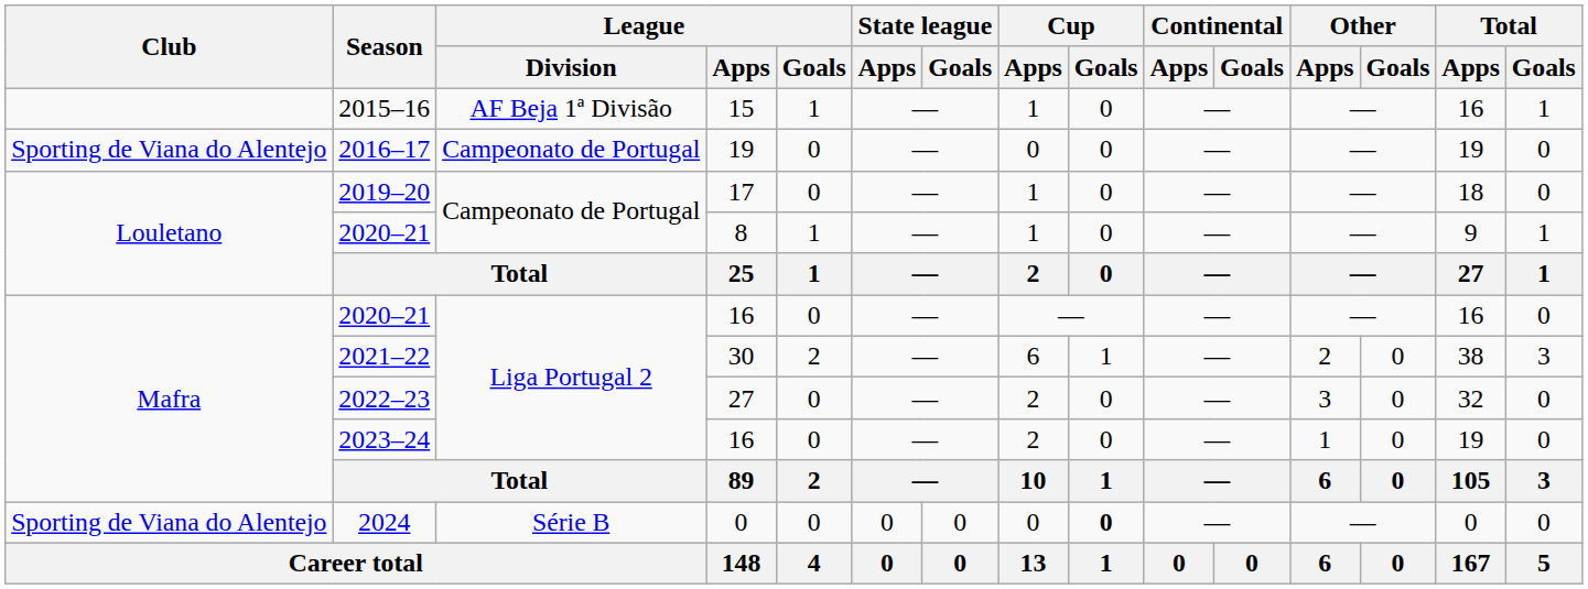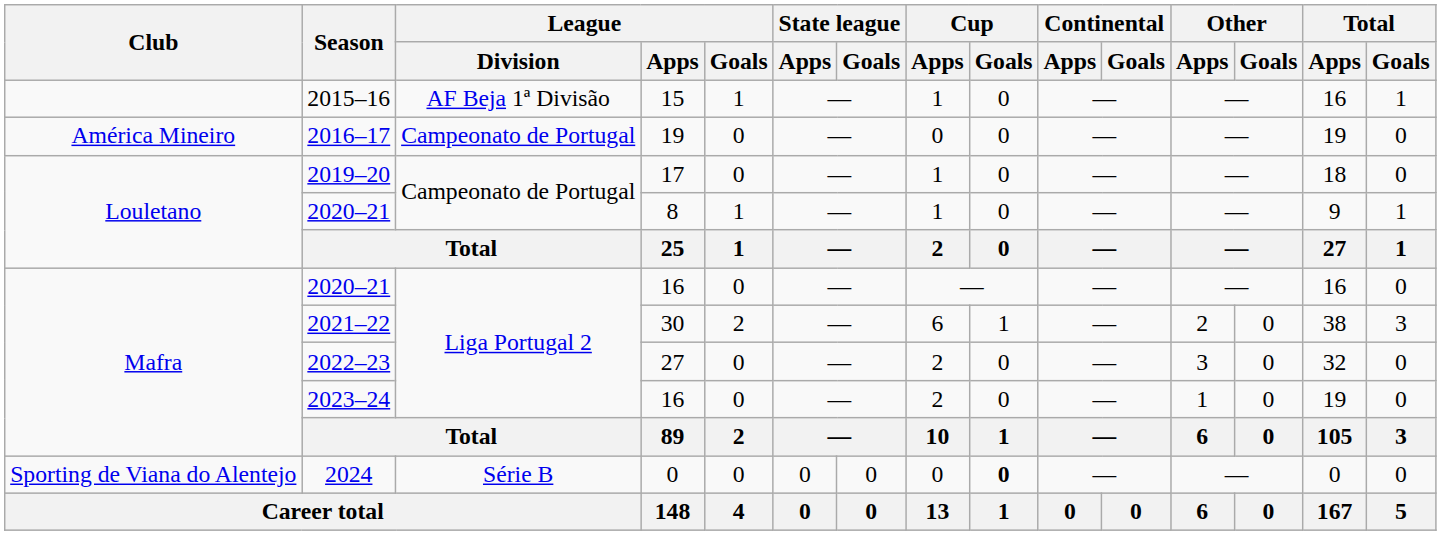 <table class="wikitable" style="text-align: center;">
 <tr>
 <th rowspan="2">Club</th>
 <th rowspan="2">Season</th>
 <th colspan="3">League</th>
 <th colspan="2">State league</th>
 <th colspan="2">Cup</th>
 <th colspan="2">Continental</th>
 <th colspan="2">Other</th>
 <th colspan="2">Total</th>
 </tr>
 <tr>
 <th>Division</th>
 <th>Apps</th>
 <th>Goals</th>
 <th>Apps</th>
 <th>Goals</th>
 <th>Apps</th>
 <th>Goals</th>
 <th>Apps</th>
 <th>Goals</th>
 <th>Apps</th>
 <th>Goals</th>
 <th>Apps</th>
 <th>Goals</th>
 </tr>
 <tr>
 <td valign="center"></td>
 <td>2015–16</td>
 <td><a href='#'>AF Beja</a> 1ª Divisão</td>
 <td>15</td>
 <td>1</td>
 <td colspan="2">—</td>
 <td>1</td>
 <td>0</td>
 <td colspan="2">—</td>
 <td colspan="2">—</td>
 <td>16</td>
 <td>1</td>
 </tr>
 <tr>
-<td valign="center"><a href='#'>Sporting de Viana do Alentejo</a></td>
+<td valign="center"><a href='#'>América Mineiro</a></td>
 <td><a href='#'>2016–17</a></td>
 <td><a href='#'>Campeonato de Portugal</a></td>
 <td>19</td>
 <td>0</td>
 <td colspan="2">—</td>
 <td>0</td>
 <td>0</td>
 <td colspan="2">—</td>
 <td colspan="2">—</td>
 <td>19</td>
 <td>0</td>
 </tr>
 <tr>
 <td rowspan="3" valign="center"><a href='#'>Louletano</a></td>
 <td><a href='#'>2019–20</a></td>
 <td rowspan="2">Campeonato de Portugal</td>
 <td>17</td>
 <td>0</td>
 <td colspan="2">—</td>
 <td>1</td>
 <td>0</td>
 <td colspan="2">—</td>
 <td colspan="2">—</td>
 <td>18</td>
 <td>0</td>
 </tr>
 <tr>
 <td><a href='#'>2020–21</a></td>
 <td>8</td>
 <td>1</td>
 <td colspan="2">—</td>
 <td>1</td>
 <td>0</td>
 <td colspan="2">—</td>
 <td colspan="2">—</td>
 <td>9</td>
 <td>1</td>
 </tr>
 <tr>
 <th colspan="2">Total</th>
 <th>25</th>
 <th>1</th>
 <th colspan="2">—</th>
 <th>2</th>
 <th>0</th>
 <th colspan="2">—</th>
 <th colspan="2">—</th>
 <th>27</th>
 <th>1</th>
 </tr>
 <tr>
 <td rowspan="5" valign="center"><a href='#'>Mafra</a></td>
 <td><a href='#'>2020–21</a></td>
 <td rowspan="4"><a href='#'>Liga Portugal 2</a></td>
 <td>16</td>
 <td>0</td>
 <td colspan="2">—</td>
 <td colspan="2">—</td>
 <td colspan="2">—</td>
 <td colspan="2">—</td>
 <td>16</td>
 <td>0</td>
 </tr>
 <tr>
 <td><a href='#'>2021–22</a></td>
 <td>30</td>
 <td>2</td>
 <td colspan="2">—</td>
 <td>6</td>
 <td>1</td>
 <td colspan="2">—</td>
 <td>2</td>
 <td>0</td>
 <td>38</td>
 <td>3</td>
 </tr>
 <tr>
 <td><a href='#'>2022–23</a></td>
 <td>27</td>
 <td>0</td>
 <td colspan="2">—</td>
 <td>2</td>
 <td>0</td>
 <td colspan="2">—</td>
 <td>3</td>
 <td>0</td>
 <td>32</td>
 <td>0</td>
 </tr>
 <tr>
 <td><a href='#'>2023–24</a></td>
 <td>16</td>
 <td>0</td>
 <td colspan="2">—</td>
 <td>2</td>
 <td>0</td>
 <td colspan="2">—</td>
 <td>1</td>
 <td>0</td>
 <td>19</td>
 <td>0</td>
 </tr>
 <tr>
 <th colspan="2">Total</th>
 <th>89</th>
 <th>2</th>
 <th colspan="2">—</th>
 <th>10</th>
 <th>1</th>
 <th colspan="2">—</th>
 <th>6</th>
 <th>0</th>
 <th>105</th>
 <th>3</th>
 </tr>
 <tr>
 <td valign="center"><a href='#'>Sporting de Viana do Alentejo</a></td>
 <td><a href='#'>2024</a></td>
 <td><a href='#'>Série B</a></td>
 <td>0</td>
 <td>0</td>
 <td>0</td>
 <td>0</td>
 <td>0</td>
 <td><strong>0</strong></td>
 <td colspan="2">—</td>
 <td colspan="2">—</td>
 <td>0</td>
 <td>0</td>
 </tr>
 <tr>
 <th colspan="3"><strong>Career total</strong></th>
 <th>148</th>
 <th>4</th>
 <th>0</th>
 <th>0</th>
 <th>13</th>
 <th>1</th>
 <th>0</th>
 <th>0</th>
 <th>6</th>
 <th>0</th>
 <th>167</th>
 <th>5</th>
 </tr>
 </table>
